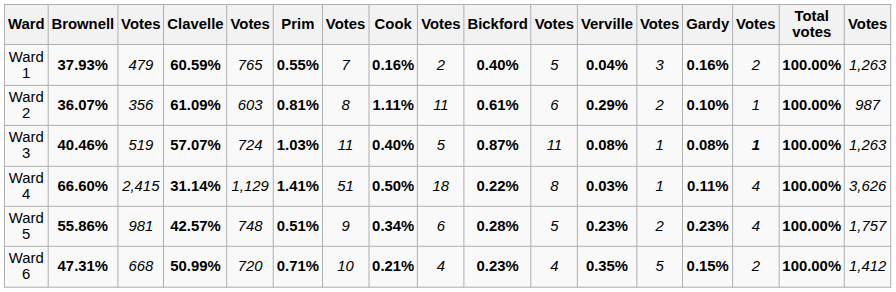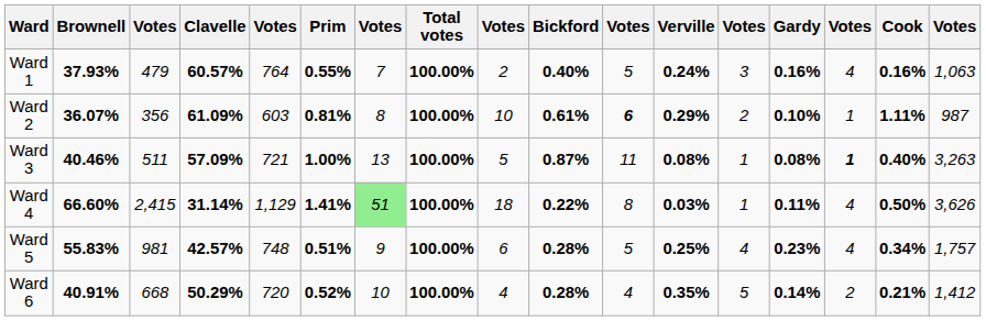 <table width="55%" class="wikitable sortable">
 <tr>
 <th width="9%">Ward</th>
 <th width="8%">Brownell</th>
 <th width="8%">Votes</th>
 <th width="8%">Clavelle</th>
 <th width="8%">Votes</th>
 <th width="8%">Prim</th>
 <th width="8%">Votes</th>
-<th width="8%">Cook</th>
+<th width="8%">Total votes</th>
 <th width="8%">Votes</th>
 <th width="8%">Bickford</th>
 <th width="8%">Votes</th>
 <th width="8%">Verville</th>
 <th width="8%">Votes</th>
 <th width="8%">Gardy</th>
 <th width="8%">Votes</th>
-<th width="8%">Total votes</th>
+<th width="8%">Cook</th>
 <th width="8%">Votes</th>
 </tr>
 <tr>
 <td align="center" >Ward 1</td>
 <td align="center"><strong>37.93%</strong></td>
 <td align="center"><em>479</em></td>
-<td align="center"><strong>60.59%</strong></td>
-<td align="center"><em>765</em></td>
+<td align="center"><strong>60.57%</strong></td>
+<td align="center"><em>764</em></td>
 <td align="center"><strong>0.55%</strong></td>
 <td align="center"><em>7</em></td>
-<td align="center"><strong>0.16%</strong></td>
+<td align="center"><strong>100.00%</strong></td>
 <td align="center"><em>2</em></td>
 <td align="center"><strong>0.40%</strong></td>
 <td align="center"><em>5</em></td>
-<td align="center"><strong>0.04%</strong></td>
+<td align="center"><strong>0.24%</strong></td>
 <td align="center"><em>3</em></td>
 <td align="center"><strong>0.16%</strong></td>
-<td align="center"><em>2</em></td>
-<td align="center"><strong>100.00%</strong></td>
-<td align="center"><em>1,263</em></td>
+<td align="center"><em>4</em></td>
+<td align="center"><strong>0.16%</strong></td>
+<td align="center"><em>1,063</em></td>
 </tr>
 <tr>
 <td align="center" >Ward 2</td>
 <td align="center"><strong>36.07%</strong></td>
 <td align="center"><em>356</em></td>
 <td align="center"><strong>61.09%</strong></td>
 <td align="center"><em>603</em></td>
 <td align="center"><strong>0.81%</strong></td>
 <td align="center"><em>8</em></td>
-<td align="center"><strong>1.11%</strong></td>
-<td align="center"><em>11</em></td>
+<td align="center"><strong>100.00%</strong></td>
+<td align="center"><em>10</em></td>
 <td align="center"><strong>0.61%</strong></td>
-<td align="center"><em>6</em></td>
+<td align="center"><strong><em>6</em></strong></td>
 <td align="center"><strong>0.29%</strong></td>
 <td align="center"><em>2</em></td>
 <td align="center"><strong>0.10%</strong></td>
 <td align="center"><em>1</em></td>
-<td align="center"><strong>100.00%</strong></td>
+<td align="center"><strong>1.11%</strong></td>
 <td align="center"><em>987</em></td>
 </tr>
 <tr>
 <td align="center" >Ward 3</td>
 <td align="center"><strong>40.46%</strong></td>
-<td align="center"><em>519</em></td>
-<td align="center"><strong>57.07%</strong></td>
-<td align="center"><em>724</em></td>
-<td align="center"><strong>1.03%</strong></td>
-<td align="center"><em>11</em></td>
-<td align="center"><strong>0.40%</strong></td>
+<td align="center"><em>511</em></td>
+<td align="center"><strong>57.09%</strong></td>
+<td align="center"><em>721</em></td>
+<td align="center"><strong>1.00%</strong></td>
+<td align="center"><em>13</em></td>
+<td align="center"><strong>100.00%</strong></td>
 <td align="center"><em>5</em></td>
 <td align="center"><strong>0.87%</strong></td>
 <td align="center"><em>11</em></td>
 <td align="center"><strong>0.08%</strong></td>
 <td align="center"><em>1</em></td>
 <td align="center"><strong>0.08%</strong></td>
 <td align="center"><strong><em>1</em></strong></td>
-<td align="center"><strong>100.00%</strong></td>
-<td align="center"><em>1,263</em></td>
+<td align="center"><strong>0.40%</strong></td>
+<td align="center"><em>3,263</em></td>
 </tr>
 <tr>
 <td align="center" >Ward 4</td>
 <td align="center"><strong>66.60%</strong></td>
 <td align="center"><em>2,415</em></td>
 <td align="center"><strong>31.14%</strong></td>
 <td align="center"><em>1,129</em></td>
 <td align="center"><strong>1.41%</strong></td>
-<td align="center"><em>51</em></td>
-<td align="center"><strong>0.50%</strong></td>
+<td align="center" style="background: lightgreen;"><em>51</em></td>
+<td align="center"><strong>100.00%</strong></td>
 <td align="center"><em>18</em></td>
 <td align="center"><strong>0.22%</strong></td>
 <td align="center"><em>8</em></td>
 <td align="center"><strong>0.03%</strong></td>
 <td align="center"><em>1</em></td>
 <td align="center"><strong>0.11%</strong></td>
 <td align="center"><em>4</em></td>
-<td align="center"><strong>100.00%</strong></td>
+<td align="center"><strong>0.50%</strong></td>
 <td align="center"><em>3,626</em></td>
 </tr>
 <tr>
 <td align="center" >Ward 5</td>
-<td align="center"><strong>55.86%</strong></td>
+<td align="center"><strong>55.83%</strong></td>
 <td align="center"><em>981</em></td>
 <td align="center"><strong>42.57%</strong></td>
 <td align="center"><em>748</em></td>
 <td align="center"><strong>0.51%</strong></td>
 <td align="center"><em>9</em></td>
-<td align="center"><strong>0.34%</strong></td>
+<td align="center"><strong>100.00%</strong></td>
 <td align="center"><em>6</em></td>
 <td align="center"><strong>0.28%</strong></td>
 <td align="center"><em>5</em></td>
-<td align="center"><strong>0.23%</strong></td>
-<td align="center"><em>2</em></td>
+<td align="center"><strong>0.25%</strong></td>
+<td align="center"><em>4</em></td>
 <td align="center"><strong>0.23%</strong></td>
 <td align="center"><em>4</em></td>
-<td align="center"><strong>100.00%</strong></td>
+<td align="center"><strong>0.34%</strong></td>
 <td align="center"><em>1,757</em></td>
 </tr>
 <tr>
 <td align="center" >Ward 6</td>
-<td align="center"><strong>47.31%</strong></td>
+<td align="center"><strong>40.91%</strong></td>
 <td align="center"><em>668</em></td>
-<td align="center"><strong>50.99%</strong></td>
+<td align="center"><strong>50.29%</strong></td>
 <td align="center"><em>720</em></td>
-<td align="center"><strong>0.71%</strong></td>
+<td align="center"><strong>0.52%</strong></td>
 <td align="center"><em>10</em></td>
-<td align="center"><strong>0.21%</strong></td>
+<td align="center"><strong>100.00%</strong></td>
 <td align="center"><em>4</em></td>
-<td align="center"><strong>0.23%</strong></td>
+<td align="center"><strong>0.28%</strong></td>
 <td align="center"><em>4</em></td>
 <td align="center"><strong>0.35%</strong></td>
 <td align="center"><em>5</em></td>
-<td align="center"><strong>0.15%</strong></td>
+<td align="center"><strong>0.14%</strong></td>
 <td align="center"><em>2</em></td>
-<td align="center"><strong>100.00%</strong></td>
+<td align="center"><strong>0.21%</strong></td>
 <td align="center"><em>1,412</em></td>
 </tr>
 </table>
